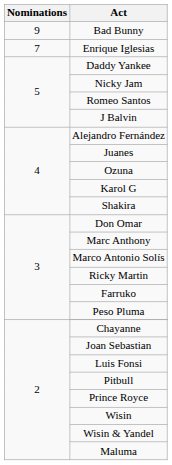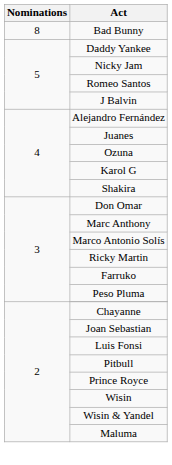 <table class="wikitable" rowspan="2" style="text-align:center;">
 <tr>
 <th scope="col">Nominations</th>
 <th scope="col">Act</th>
 </tr>
 <tr>
-<td>9</td>
+<td>8</td>
 <td>Bad Bunny</td>
-</tr>
-<tr>
-<td>7</td>
-<td>Enrique Iglesias</td>
 </tr>
 <tr>
 <td rowspan="4">5</td>
 <td>Daddy Yankee</td>
 </tr>
 <tr>
 <td>Nicky Jam</td>
 </tr>
 <tr>
 <td>Romeo Santos</td>
 </tr>
 <tr>
 <td>J Balvin</td>
 </tr>
 <tr>
 <td rowspan="5">4</td>
 <td>Alejandro Fernández</td>
 </tr>
 <tr>
 <td>Juanes</td>
 </tr>
 <tr>
 <td>Ozuna</td>
 </tr>
 <tr>
 <td>Karol G</td>
 </tr>
 <tr>
 <td>Shakira</td>
 </tr>
 <tr>
 <td rowspan="6">3</td>
 <td>Don Omar</td>
 </tr>
 <tr>
 <td>Marc Anthony</td>
 </tr>
 <tr>
 <td>Marco Antonio Solís</td>
 </tr>
 <tr>
 <td>Ricky Martin</td>
 </tr>
 <tr>
 <td>Farruko</td>
 </tr>
 <tr>
 <td>Peso Pluma</td>
 </tr>
 <tr>
 <td rowspan="9">2</td>
 </tr>
 <tr>
 <td>Chayanne</td>
 </tr>
 <tr>
 <td>Joan Sebastian</td>
 </tr>
 <tr>
 <td>Luis Fonsi</td>
 </tr>
 <tr>
 <td>Pitbull</td>
 </tr>
 <tr>
 <td>Prince Royce</td>
 </tr>
 <tr>
 <td>Wisin</td>
 </tr>
 <tr>
 <td>Wisin & Yandel</td>
 </tr>
 <tr>
 <td>Maluma</td>
 </tr>
 </table>
